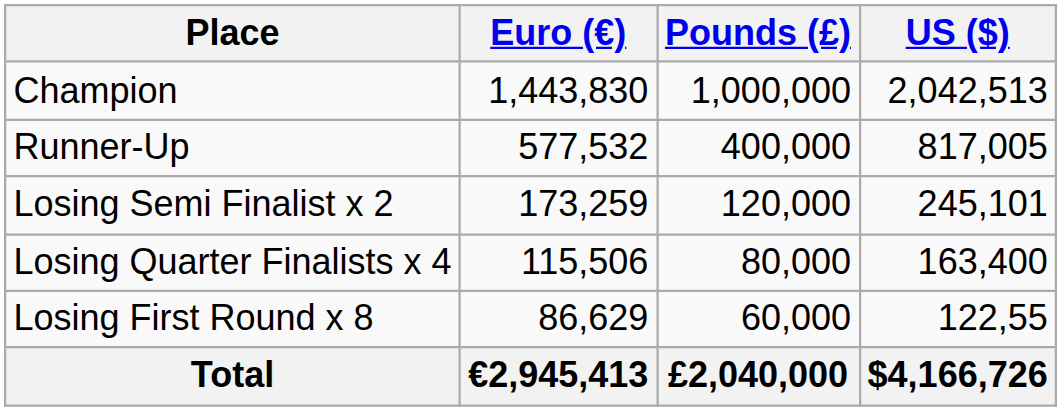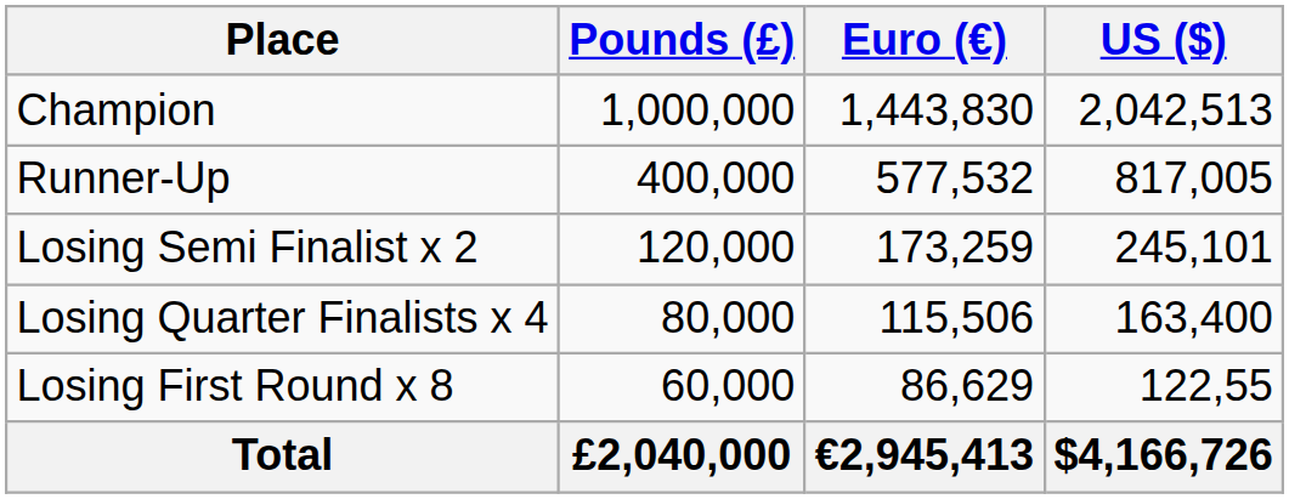 <table class="wikitable">
 <tr>
 <th>Place</th>
+<th><a href='#'>Pounds (£)</a></th>
 <th><a href='#'>Euro (€)</a></th>
-<th><a href='#'>Pounds (£)</a></th>
 <th><a href='#'>US ($)</a></th>
 </tr>
 <tr>
 <td>Champion</td>
+<td align=right>1,000,000</td>
 <td align=right>1,443,830</td>
-<td align=right>1,000,000</td>
 <td align=right>2,042,513</td>
 </tr>
 <tr>
 <td>Runner-Up</td>
+<td align=right>400,000</td>
 <td align=right>577,532</td>
-<td align=right>400,000</td>
 <td align=right>817,005</td>
 </tr>
 <tr>
 <td>Losing Semi Finalist x 2</td>
+<td align=right>120,000</td>
 <td align=right>173,259</td>
-<td align=right>120,000</td>
 <td align=right>245,101</td>
 </tr>
 <tr>
 <td>Losing Quarter Finalists x 4</td>
+<td align=right>80,000</td>
 <td align=right>115,506</td>
-<td align=right>80,000</td>
 <td align=right>163,400</td>
 </tr>
 <tr>
 <td>Losing First Round x 8</td>
+<td align=right>60,000</td>
 <td align=right>86,629</td>
-<td align=right>60,000</td>
 <td align=right>122,55</td>
 </tr>
 <tr>
 <th>Total</th>
+<th>£2,040,000</th>
 <th>€2,945,413</th>
-<th>£2,040,000</th>
 <th align=right>$4,166,726</th>
 </tr>
 </table>
